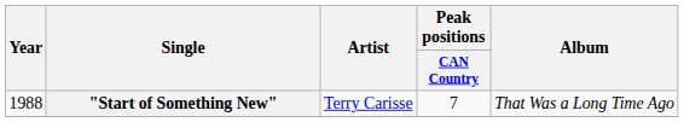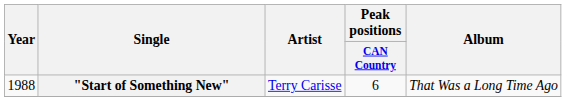 <table class="wikitable plainrowheaders" style="text-align:center;">
 <tr>
 <th rowspan="2">Year</th>
 <th rowspan="2" style="width:16em;">Single</th>
 <th rowspan="2">Artist</th>
 <th>Peak positions</th>
 <th rowspan="2">Album</th>
 </tr>
 <tr style="font-size:smaller;">
 <th width="65"><a href='#'>CAN Country</a></th>
 </tr>
 <tr>
 <td>1988</td>
 <th scope="row">"Start of Something New"</th>
 <td><a href='#'>Terry Carisse</a></td>
-<td>7</td>
+<td>6</td>
 <td align="left"><em>That Was a Long Time Ago</em></td>
 </tr>
 <tr>
 </tr>
 </table>
